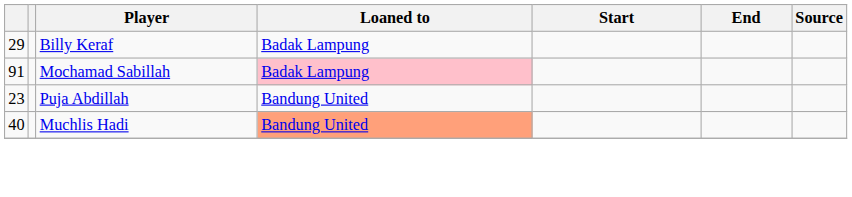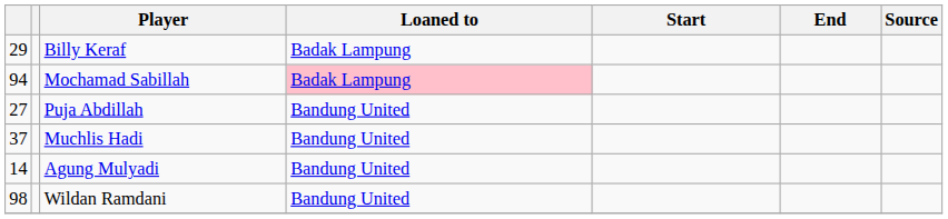 <table class="wikitable plainrowheaders sortable" style="font-size:95%">
 <tr>
 <th></th>
 <th></th>
 <th scope="col" style="width:200px;"><strong>Player</strong></th>
 <th scope="col" style="width:250px;"><strong>Loaned to</strong></th>
 <th scope="col" style="width:150px;"><strong>Start</strong></th>
 <th scope="col" style="width:78px;"><strong>End</strong></th>
 <th><strong>Source</strong></th>
 </tr>
 <tr>
 <td align=center>29</td>
 <td align=center></td>
 <td> <a href='#'>Billy Keraf</a></td>
 <td> <a href='#'>Badak Lampung</a></td>
 <td align=center></td>
 <td align=center></td>
 <td></td>
 </tr>
 <tr>
-<td align=center>91</td>
+<td align=center>94</td>
 <td align=center></td>
 <td> <a href='#'>Mochamad Sabillah</a></td>
 <td style="background: pink;"> <a href='#'>Badak Lampung</a></td>
 <td align=center></td>
 <td align=center></td>
 <td></td>
 </tr>
 <tr>
-<td align=center>23</td>
+<td align=center>27</td>
 <td align=center></td>
 <td> <a href='#'>Puja Abdillah</a></td>
 <td> <a href='#'>Bandung United</a></td>
 <td align=center></td>
 <td align=center></td>
 <td></td>
 </tr>
 <tr>
-<td align=center>40</td>
+<td align=center>37</td>
 <td align=center></td>
 <td> <a href='#'>Muchlis Hadi</a></td>
-<td style="background: lightsalmon;"> <a href='#'>Bandung United</a></td>
+<td> <a href='#'>Bandung United</a></td>
+<td align=center></td>
+<td align=center></td>
+<td></td>
+</tr>
+<tr>
+<td align=center>14</td>
+<td align=center></td>
+<td> <a href='#'>Agung Mulyadi</a></td>
+<td> <a href='#'>Bandung United</a></td>
+<td align=center></td>
+<td align=center></td>
+<td></td>
+</tr>
+<tr>
+<td align=center>98</td>
+<td align=center></td>
+<td> Wildan Ramdani</td>
+<td> <a href='#'>Bandung United</a></td>
 <td align=center></td>
 <td align=center></td>
 <td></td>
 </tr>
 <tr>
 </tr>
 </table>
